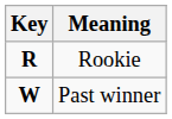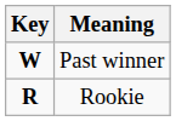 <table class="wikitable" style="text-align:center; font-size: 95%;">
 <tr>
 <th>Key</th>
 <th>Meaning</th>
 </tr>
 <tr>
+<td><strong><span>W</span></strong></td>
+<td>Past winner</td>
+</tr>
+<tr>
 <td><strong><span>R</span></strong></td>
 <td>Rookie</td>
 </tr>
-<tr>
-<td><strong><span>W</span></strong></td>
-<td>Past winner</td>
-</tr>
 </table>
